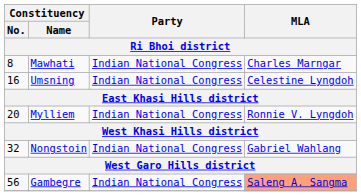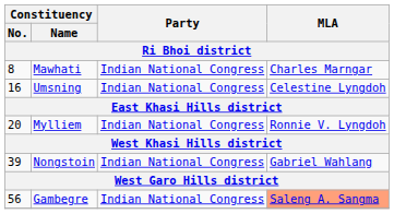 <table class="wikitable sortable">
 <tr>
 <th colspan="2">Constituency</th>
 <th rowspan="2">Party</th>
 <th rowspan="2">MLA</th>
 </tr>
 <tr>
 <th>No.</th>
 <th>Name</th>
 </tr>
 <tr>
 <th colspan="4"><strong><a href='#'>Ri Bhoi district</a></strong></th>
 </tr>
 <tr>
 <td>8</td>
 <td><a href='#'>Mawhati</a></td>
 <td><a href='#'>Indian National Congress</a></td>
 <td><a href='#'>Charles Marngar</a></td>
 </tr>
 <tr>
 <td>16</td>
 <td><a href='#'>Umsning</a></td>
 <td><a href='#'>Indian National Congress</a></td>
 <td><a href='#'>Celestine Lyngdoh</a></td>
 </tr>
 <tr>
 <th colspan="4"><a href='#'>East Khasi Hills district</a></th>
 </tr>
 <tr>
 <td>20</td>
 <td><a href='#'>Mylliem</a></td>
 <td><a href='#'>Indian National Congress</a></td>
 <td><a href='#'>Ronnie V. Lyngdoh</a></td>
 </tr>
 <tr>
 <th colspan="4"><a href='#'>West Khasi Hills district</a></th>
 </tr>
 <tr>
-<td>32</td>
+<td>39</td>
 <td><a href='#'>Nongstoin</a></td>
 <td><a href='#'>Indian National Congress</a></td>
 <td><a href='#'>Gabriel Wahlang</a></td>
 </tr>
 <tr>
 <th colspan="4"><a href='#'>West Garo Hills district</a></th>
 </tr>
 <tr>
 <td>56</td>
 <td><a href='#'>Gambegre</a></td>
 <td><a href='#'>Indian National Congress</a></td>
 <td style="background: lightsalmon;"><a href='#'>Saleng A. Sangma</a></td>
 </tr>
 <tr>
 </tr>
 </table>
